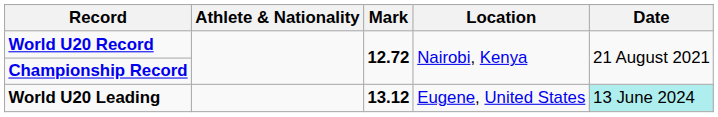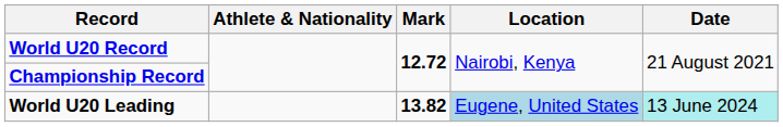 <table class="wikitable">
 <tr>
 <th scope="col">Record</th>
 <th scope="col">Athlete & Nationality</th>
 <th scope="col">Mark</th>
 <th scope="col">Location</th>
 <th scope="col">Date</th>
 </tr>
 <tr>
 <td><strong><a href='#'>World U20 Record</a></strong></td>
 <td rowspan=2></td>
 <td rowspan=2><strong>12.72</strong></td>
 <td rowspan=2><a href='#'>Nairobi</a>, <a href='#'>Kenya</a></td>
 <td rowspan=2>21 August 2021</td>
 </tr>
 <tr>
 <td><strong><a href='#'>Championship Record</a></strong></td>
 </tr>
 <tr>
 <td><strong>World U20 Leading</strong></td>
 <td></td>
-<td><strong>13.12</strong></td>
-<td><a href='#'>Eugene</a>, <a href='#'>United States</a></td>
+<td><strong>13.82</strong></td>
+<td style="background: lightblue;"><a href='#'>Eugene</a>, <a href='#'>United States</a></td>
 <td style="background: paleturquoise;">13 June 2024</td>
 </tr>
 </table>
